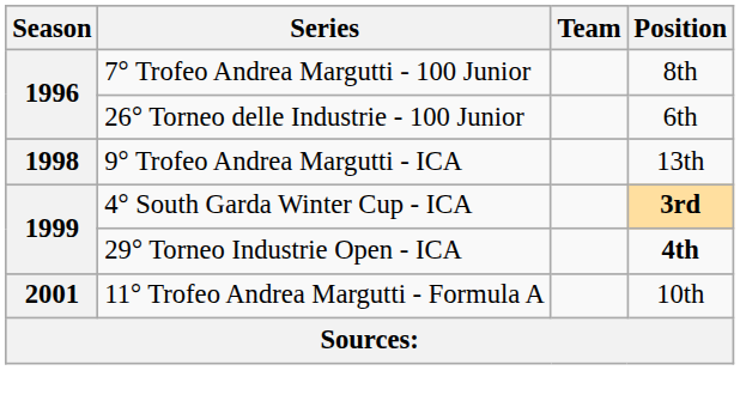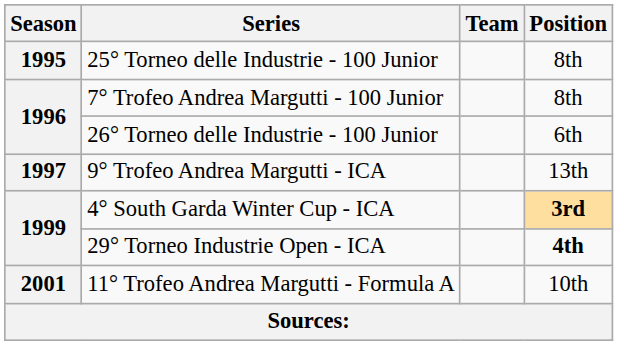 <table class="wikitable" style="font-size: 85%; text-align:center">
 <tr>
 <th>Season</th>
 <th>Series</th>
 <th>Team</th>
 <th>Position</th>
+</tr>
+<tr>
+<th>1995</th>
+<td align="left">25° Torneo delle Industrie - 100 Junior</td>
+<td align="left"></td>
+<td style="background:#;">8th</td>
 </tr>
 <tr>
 <th rowspan="2">1996</th>
 <td align="left">7° Trofeo Andrea Margutti - 100 Junior</td>
 <td align="left"></td>
 <td style="background:#;">8th</td>
 </tr>
 <tr>
 <td align="left">26° Torneo delle Industrie - 100 Junior</td>
 <td align="left"></td>
 <td style="background:#;">6th</td>
 </tr>
 <tr>
-<th>1998</th>
+<th>1997</th>
 <td align="left">9° Trofeo Andrea Margutti - ICA</td>
 <td align="left"></td>
 <td style="background:#;">13th</td>
 </tr>
 <tr>
 <th rowspan="2">1999</th>
 <td align="left">4° South Garda Winter Cup - ICA</td>
 <td align="left"></td>
 <td style="background:#ffdf9f;"><strong>3rd</strong></td>
 </tr>
 <tr>
 <td align="left">29° Torneo Industrie Open - ICA</td>
 <td align="left"></td>
 <td style="background:#;"><strong>4th</strong></td>
 </tr>
 <tr>
 <th>2001</th>
 <td align="left">11° Trofeo Andrea Margutti - Formula A</td>
 <td align="left"></td>
 <td style="background:#;">10th</td>
 </tr>
 <tr>
 <th colspan="4">Sources:</th>
 </tr>
 </table>
